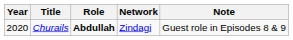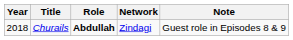 <table class="wikitable">
 <tr>
 <th>Year</th>
 <th>Title</th>
 <th>Role</th>
 <th>Network</th>
 <th>Note</th>
 </tr>
 <tr>
-<td>2020</td>
+<td>2018</td>
 <td><em><a href='#'>Churails</a></em></td>
 <td><strong>Abdullah</strong></td>
 <td><a href='#'>Zindagi</a></td>
 <td>Guest role in Episodes 8 & 9</td>
 </tr>
 </table>
